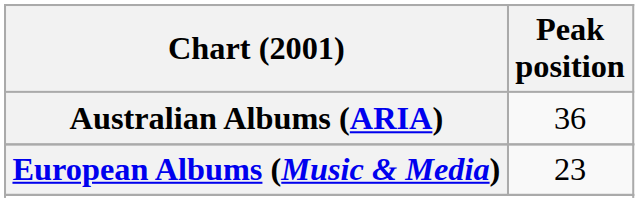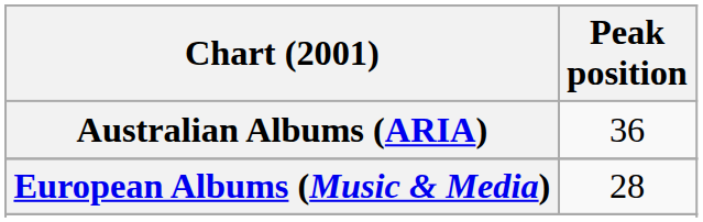 <table class="wikitable sortable plainrowheaders" style="text-align:center">
 <tr>
 <th scope="col">Chart (2001)</th>
 <th scope="col">Peak<br>position</th>
 </tr>
 <tr>
 <th scope="row">Australian Albums (<a href='#'>ARIA</a>)</th>
 <td>36</td>
 </tr>
 <tr>
 </tr>
 <tr>
 </tr>
 <tr>
 <th scope="row"><a href='#'>European Albums</a> (<em><a href='#'>Music & Media</a></em>)</th>
-<td>23</td>
+<td>28</td>
 </tr>
 <tr>
 </tr>
 <tr>
 </tr>
 <tr>
 </tr>
 <tr>
 </tr>
 <tr>
 </tr>
 <tr>
 </tr>
 <tr>
 </tr>
 </table>
